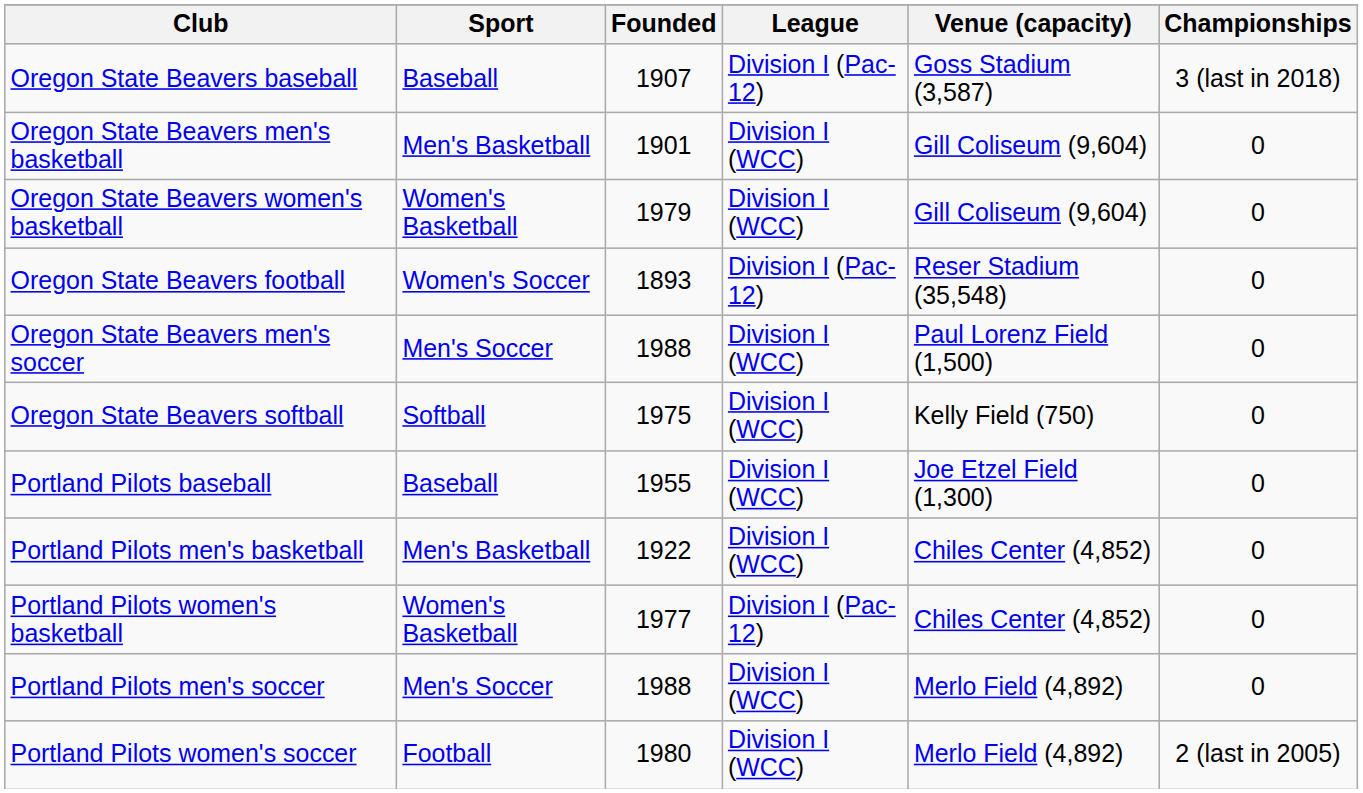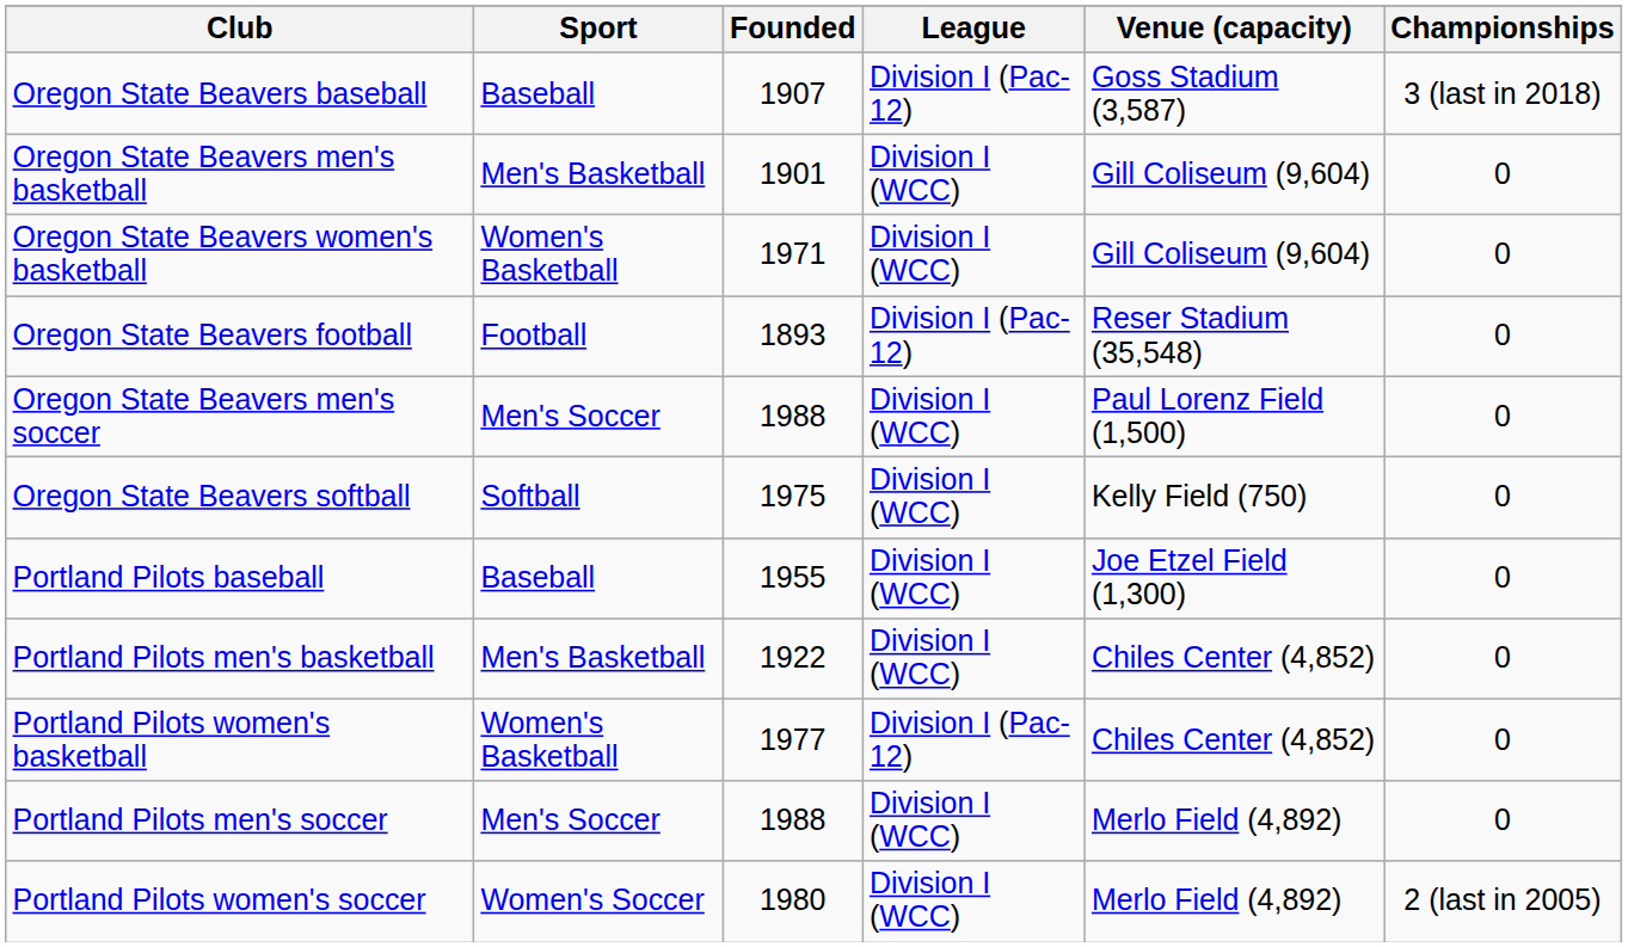 <table class="wikitable sortable">
 <tr>
 </tr>
 <tr>
 <th>Club</th>
 <th>Sport</th>
 <th>Founded</th>
 <th>League</th>
 <th>Venue (capacity)</th>
 <th>Championships</th>
 </tr>
 <tr>
 <td><a href='#'>Oregon State Beavers baseball</a></td>
 <td><a href='#'>Baseball</a></td>
 <td align=center>1907</td>
 <td><a href='#'>Division I</a> (<a href='#'>Pac-12</a>)</td>
 <td><a href='#'>Goss Stadium</a> (3,587)</td>
 <td align=center>3 (last in 2018)</td>
 </tr>
 <tr>
 <td><a href='#'>Oregon State Beavers men's basketball</a></td>
 <td><a href='#'>Men's Basketball</a></td>
 <td align=center>1901</td>
 <td><a href='#'>Division I</a> (<a href='#'>WCC</a>)</td>
 <td><a href='#'>Gill Coliseum</a> (9,604)</td>
 <td align=center>0</td>
 </tr>
 <tr>
 <td><a href='#'>Oregon State Beavers women's basketball</a></td>
 <td><a href='#'>Women's Basketball</a></td>
-<td align=center>1979</td>
+<td align=center>1971</td>
 <td><a href='#'>Division I</a> (<a href='#'>WCC</a>)</td>
 <td><a href='#'>Gill Coliseum</a> (9,604)</td>
 <td align=center>0</td>
 </tr>
 <tr>
 <td><a href='#'>Oregon State Beavers football</a></td>
-<td><a href='#'>Women's Soccer</a></td>
+<td><a href='#'>Football</a></td>
 <td align=center>1893</td>
 <td><a href='#'>Division I</a> (<a href='#'>Pac-12</a>)</td>
 <td><a href='#'>Reser Stadium</a> (35,548)</td>
 <td align=center>0</td>
 </tr>
 <tr>
 <td><a href='#'>Oregon State Beavers men's soccer</a></td>
 <td><a href='#'>Men's Soccer</a></td>
 <td align=center>1988</td>
 <td><a href='#'>Division I</a> (<a href='#'>WCC</a>)</td>
 <td><a href='#'>Paul Lorenz Field</a> (1,500)</td>
 <td align=center>0</td>
 </tr>
 <tr>
 <td><a href='#'>Oregon State Beavers softball</a></td>
 <td><a href='#'>Softball</a></td>
 <td align=center>1975</td>
 <td><a href='#'>Division I</a> (<a href='#'>WCC</a>)</td>
 <td>Kelly Field (750)</td>
 <td align=center>0</td>
 </tr>
 <tr>
 <td><a href='#'>Portland Pilots baseball</a></td>
 <td><a href='#'>Baseball</a></td>
 <td align=center>1955</td>
 <td><a href='#'>Division I</a> (<a href='#'>WCC</a>)</td>
 <td><a href='#'>Joe Etzel Field</a> (1,300)</td>
 <td align=center>0</td>
 </tr>
 <tr>
 <td><a href='#'>Portland Pilots men's basketball</a></td>
 <td><a href='#'>Men's Basketball</a></td>
 <td align=center>1922</td>
 <td><a href='#'>Division I</a> (<a href='#'>WCC</a>)</td>
 <td><a href='#'>Chiles Center</a> (4,852)</td>
 <td align=center>0</td>
 </tr>
 <tr>
 <td><a href='#'>Portland Pilots women's basketball</a></td>
 <td><a href='#'>Women's Basketball</a></td>
 <td align=center>1977</td>
 <td><a href='#'>Division I</a> (<a href='#'>Pac-12</a>)</td>
 <td><a href='#'>Chiles Center</a> (4,852)</td>
 <td align=center>0</td>
 </tr>
 <tr>
 <td><a href='#'>Portland Pilots men's soccer</a></td>
 <td><a href='#'>Men's Soccer</a></td>
 <td align=center>1988</td>
 <td><a href='#'>Division I</a> (<a href='#'>WCC</a>)</td>
 <td><a href='#'>Merlo Field</a> (4,892)</td>
 <td align=center>0</td>
 </tr>
 <tr>
 <td><a href='#'>Portland Pilots women's soccer</a></td>
-<td><a href='#'>Football</a></td>
+<td><a href='#'>Women's Soccer</a></td>
 <td align=center>1980</td>
 <td><a href='#'>Division I</a> (<a href='#'>WCC</a>)</td>
 <td><a href='#'>Merlo Field</a> (4,892)</td>
 <td align=center>2 (last in 2005)</td>
 </tr>
 </table>
